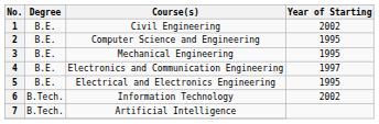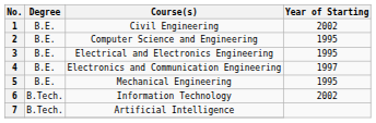 <table class="wikitable" style="text-align:center;">
 <tr>
 <th>No.</th>
 <th>Degree</th>
 <th>Course(s)</th>
 <th>Year of Starting</th>
 </tr>
 <tr>
 <th>1</th>
 <td>B.E.</td>
 <td>Civil Engineering</td>
 <td>2002</td>
 </tr>
 <tr>
 <th>2</th>
 <td>B.E.</td>
 <td>Computer Science and Engineering</td>
 <td>1995</td>
 </tr>
 <tr>
 <th>3</th>
 <td>B.E.</td>
-<td>Mechanical Engineering</td>
+<td>Electrical and Electronics Engineering</td>
 <td>1995</td>
 </tr>
 <tr>
 <th>4</th>
 <td>B.E.</td>
 <td>Electronics and Communication Engineering</td>
 <td>1997</td>
 </tr>
 <tr>
 <th>5</th>
 <td>B.E.</td>
-<td>Electrical and Electronics Engineering</td>
+<td>Mechanical Engineering</td>
 <td>1995</td>
 </tr>
 <tr>
 <th>6</th>
 <td>B.Tech.</td>
 <td>Information Technology</td>
 <td>2002</td>
 </tr>
 <tr>
 <th>7</th>
 <td>B.Tech.</td>
 <td>Artificial Intelligence</td>
 </tr>
 <tr>
 </tr>
 </table>
